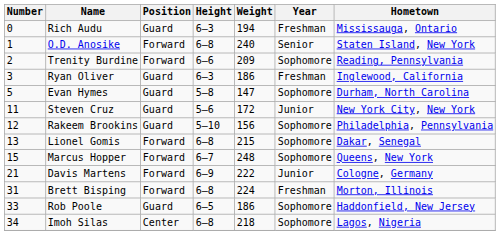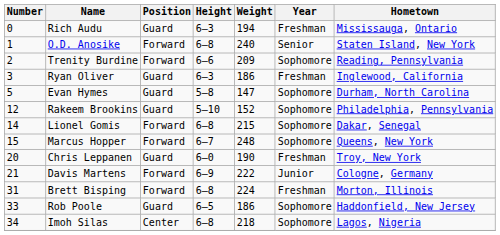 <table class="wikitable" style="font-size: 95%;">
 <tr>
 <th>Number</th>
 <th>Name</th>
 <th>Position</th>
 <th>Height</th>
 <th>Weight</th>
 <th>Year</th>
 <th>Hometown</th>
 </tr>
 <tr>
 <td>0</td>
 <td>Rich Audu</td>
 <td>Guard</td>
 <td>6–3</td>
 <td>194</td>
 <td>Freshman</td>
 <td><a href='#'>Mississauga</a>, <a href='#'>Ontario</a></td>
 </tr>
 <tr>
 <td>1</td>
 <td><a href='#'>O.D. Anosike</a></td>
 <td>Forward</td>
 <td>6–8</td>
 <td>240</td>
 <td>Senior</td>
 <td><a href='#'>Staten Island</a>, <a href='#'>New York</a></td>
 </tr>
 <tr>
 <td>2</td>
 <td>Trenity Burdine</td>
 <td>Forward</td>
 <td>6–6</td>
 <td>209</td>
 <td>Sophomore</td>
 <td><a href='#'>Reading, Pennsylvania</a></td>
 </tr>
 <tr>
 <td>3</td>
 <td>Ryan Oliver</td>
 <td>Guard</td>
 <td>6–3</td>
 <td>186</td>
 <td>Freshman</td>
 <td><a href='#'>Inglewood, California</a></td>
 </tr>
 <tr>
 <td>5</td>
 <td>Evan Hymes</td>
 <td>Guard</td>
 <td>5–8</td>
 <td>147</td>
 <td>Sophomore</td>
 <td><a href='#'>Durham, North Carolina</a></td>
 </tr>
 <tr>
-<td>11</td>
-<td>Steven Cruz</td>
-<td>Guard</td>
-<td>5–6</td>
-<td>172</td>
-<td>Junior</td>
-<td><a href='#'>New York City</a>, <a href='#'>New York</a></td>
-</tr>
-<tr>
 <td>12</td>
 <td>Rakeem Brookins</td>
 <td>Guard</td>
 <td>5–10</td>
-<td>156</td>
+<td>152</td>
 <td>Sophomore</td>
 <td><a href='#'>Philadelphia</a>, <a href='#'>Pennsylvania</a></td>
 </tr>
 <tr>
-<td>13</td>
+<td>14</td>
 <td>Lionel Gomis</td>
 <td>Forward</td>
 <td>6–8</td>
 <td>215</td>
 <td>Sophomore</td>
 <td><a href='#'>Dakar</a>, <a href='#'>Senegal</a></td>
 </tr>
 <tr>
 <td>15</td>
 <td>Marcus Hopper</td>
 <td>Forward</td>
 <td>6–7</td>
 <td>248</td>
 <td>Sophomore</td>
 <td><a href='#'>Queens</a>, <a href='#'>New York</a></td>
+</tr>
+<tr>
+<td>20</td>
+<td>Chris Leppanen</td>
+<td>Guard</td>
+<td>6–0</td>
+<td>190</td>
+<td>Freshman</td>
+<td><a href='#'>Troy, New York</a></td>
 </tr>
 <tr>
 <td>21</td>
 <td>Davis Martens</td>
 <td>Forward</td>
 <td>6–9</td>
 <td>222</td>
 <td>Junior</td>
 <td><a href='#'>Cologne</a>, <a href='#'>Germany</a></td>
 </tr>
 <tr>
 <td>31</td>
 <td>Brett Bisping</td>
 <td>Forward</td>
 <td>6–8</td>
 <td>224</td>
 <td>Freshman</td>
 <td><a href='#'>Morton, Illinois</a></td>
 </tr>
 <tr>
 <td>33</td>
 <td>Rob Poole</td>
 <td>Guard</td>
 <td>6–5</td>
 <td>186</td>
 <td>Sophomore</td>
 <td><a href='#'>Haddonfield, New Jersey</a></td>
 </tr>
 <tr>
 <td>34</td>
 <td>Imoh Silas</td>
 <td>Center</td>
 <td>6–8</td>
 <td>218</td>
 <td>Sophomore</td>
 <td><a href='#'>Lagos</a>, <a href='#'>Nigeria</a></td>
 </tr>
 <tr>
 </tr>
 </table>
